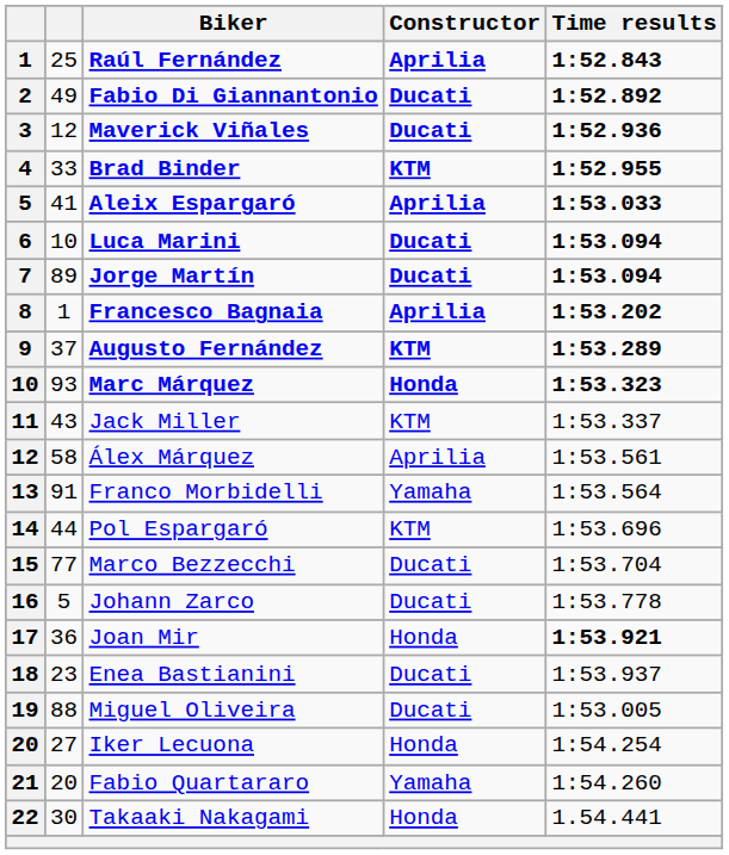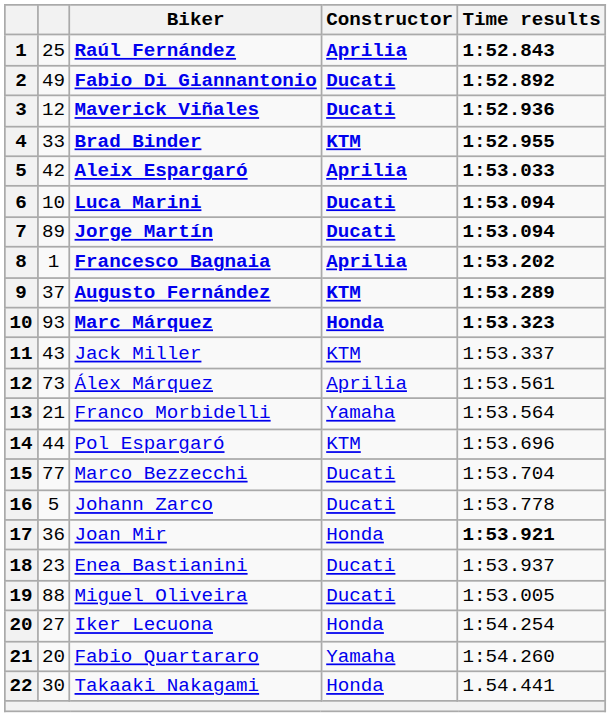 <table class="wikitable sortable" style="font-size: 85%;">
 <tr>
 <th rowspan="2"></th>
 <th rowspan="2"></th>
 <th rowspan="2">Biker</th>
 <th rowspan="2">Constructor</th>
 </tr>
 <tr>
 <th scope="col">Time results</th>
 </tr>
 <tr>
 <th scope="row">1</th>
 <td align="center">25</td>
 <td><strong> <a href='#'>Raúl Fernández</a></strong></td>
 <td><strong><a href='#'>Aprilia</a></strong></td>
 <td><strong>1:52.843</strong></td>
 </tr>
 <tr>
 <th scope="row">2</th>
 <td align="center">49</td>
 <td><strong> <a href='#'>Fabio Di Giannantonio</a></strong></td>
 <td><strong><a href='#'>Ducati</a></strong></td>
 <td><strong>1:52.892</strong></td>
 </tr>
 <tr>
 <th scope="row">3</th>
 <td align="center">12</td>
 <td><strong> <a href='#'>Maverick Viñales</a></strong></td>
 <td><strong><a href='#'>Ducati</a></strong></td>
 <td><strong>1:52.936</strong></td>
 </tr>
 <tr>
 <th scope="row">4</th>
 <td align="center">33</td>
 <td><strong> <a href='#'>Brad Binder</a></strong></td>
 <td><strong><a href='#'>KTM</a></strong></td>
 <td><strong>1:52.955</strong></td>
 </tr>
 <tr>
 <th scope="row">5</th>
-<td align="center">41</td>
+<td align="center">42</td>
 <td><strong> <a href='#'>Aleix Espargaró</a></strong></td>
 <td><strong><a href='#'>Aprilia</a></strong></td>
 <td><strong>1:53.033</strong></td>
 </tr>
 <tr>
 <th scope="row">6</th>
 <td align="center">10</td>
 <td><strong> <a href='#'>Luca Marini</a></strong></td>
 <td><strong><a href='#'>Ducati</a></strong></td>
 <td><strong>1:53.094</strong></td>
 </tr>
 <tr>
 <th scope="row">7</th>
 <td align="center">89</td>
 <td><strong> <a href='#'>Jorge Martín</a></strong></td>
 <td><strong><a href='#'>Ducati</a></strong></td>
 <td><strong>1:53.094</strong></td>
 </tr>
 <tr>
 <th scope="row">8</th>
 <td align="center">1</td>
 <td><strong> <a href='#'>Francesco Bagnaia</a></strong></td>
 <td><strong><a href='#'>Aprilia</a></strong></td>
 <td><strong>1:53.202</strong></td>
 </tr>
 <tr>
 <th scope="row">9</th>
 <td align="center">37</td>
 <td><strong> <a href='#'>Augusto Fernández</a></strong></td>
 <td><strong><a href='#'>KTM</a></strong></td>
 <td><strong>1:53.289</strong></td>
 </tr>
 <tr>
 <th scope="row">10</th>
 <td align="center">93</td>
 <td><strong> <a href='#'>Marc Márquez</a></strong></td>
 <td><strong><a href='#'>Honda</a></strong></td>
 <td><strong>1:53.323</strong></td>
 </tr>
 <tr>
 <th scope="row">11</th>
 <td align="center">43</td>
 <td> <a href='#'>Jack Miller</a></td>
 <td><a href='#'>KTM</a></td>
 <td>1:53.337</td>
 </tr>
 <tr>
 <th scope="row">12</th>
-<td align="center">58</td>
+<td align="center">73</td>
 <td> <a href='#'>Álex Márquez</a></td>
 <td><a href='#'>Aprilia</a></td>
 <td>1:53.561</td>
 </tr>
 <tr>
 <th scope="row">13</th>
-<td align="center">91</td>
+<td align="center">21</td>
 <td> <a href='#'>Franco Morbidelli</a></td>
 <td><a href='#'>Yamaha</a></td>
 <td>1:53.564</td>
 </tr>
 <tr>
 <th scope="row">14</th>
 <td align="center">44</td>
 <td> <a href='#'>Pol Espargaró</a></td>
 <td><a href='#'>KTM</a></td>
 <td>1:53.696</td>
 </tr>
 <tr>
 <th scope="row">15</th>
 <td align="center">77</td>
 <td> <a href='#'>Marco Bezzecchi</a></td>
 <td><a href='#'>Ducati</a></td>
 <td>1:53.704</td>
 </tr>
 <tr>
 <th scope="row">16</th>
 <td align="center">5</td>
 <td> <a href='#'>Johann Zarco</a></td>
 <td><a href='#'>Ducati</a></td>
 <td>1:53.778</td>
 </tr>
 <tr>
 <th scope="row">17</th>
 <td align="center">36</td>
 <td> <a href='#'>Joan Mir</a></td>
 <td><a href='#'>Honda</a></td>
 <td><strong>1:53.921</strong></td>
 </tr>
 <tr>
 <th scope="row">18</th>
 <td align="center">23</td>
 <td> <a href='#'>Enea Bastianini</a></td>
 <td><a href='#'>Ducati</a></td>
 <td>1:53.937</td>
 </tr>
 <tr>
 <th scope="row">19</th>
 <td align="center">88</td>
 <td> <a href='#'>Miguel Oliveira</a></td>
 <td><a href='#'>Ducati</a></td>
 <td>1:53.005</td>
 </tr>
 <tr>
 <th scope="row">20</th>
 <td align="center">27</td>
 <td> <a href='#'>Iker Lecuona</a></td>
 <td><a href='#'>Honda</a></td>
 <td>1:54.254</td>
 </tr>
 <tr>
 <th scope="row">21</th>
 <td align="center">20</td>
 <td> <a href='#'>Fabio Quartararo</a></td>
 <td><a href='#'>Yamaha</a></td>
 <td>1:54.260</td>
 </tr>
 <tr>
 <th scope="row">22</th>
 <td align="center">30</td>
 <td> <a href='#'>Takaaki Nakagami</a></td>
 <td><a href='#'>Honda</a></td>
 <td>1.54.441</td>
 </tr>
 <tr>
 <th colspan="7"></th>
 </tr>
 </table>
